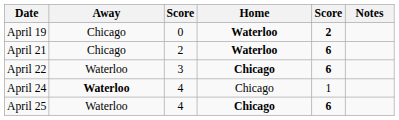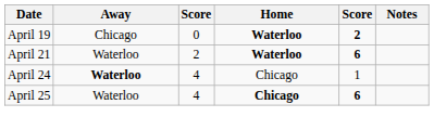 <table class="wikitable">
 <tr>
 <th bgcolor="#DDDDFF" w,.m.nm.,idth="60">Date</th>
 <th bgcolor="#DDDDFF" width="150">Away</th>
 <th bgcolor="#DDDDFF" width="5">Score</th>
 <th bgcolor="#DDDDFF" width="150">Home</th>
 <th bgcolor="#DDDDFF" width="5">Score</th>
 <th bgcolor="#DDDDFF" width="60">Notes</th>
 </tr>
 <tr>
 <td>April 19</td>
 <td align="center">Chicago</td>
 <td align="center">0</td>
 <td align="center"><strong>Waterloo</strong></td>
 <td align="center"><strong>2</strong></td>
 <td></td>
 </tr>
 <tr>
 <td>April 21</td>
-<td align="center">Chicago</td>
+<td align="center">Waterloo</td>
 <td align="center">2</td>
 <td align="center"><strong>Waterloo</strong></td>
-<td align="center"><strong>6</strong></td>
-<td></td>
-</tr>
-<tr>
-<td>April 22</td>
-<td align="center">Waterloo</td>
-<td align="center">3</td>
-<td align="center"><strong>Chicago</strong></td>
 <td align="center"><strong>6</strong></td>
 <td></td>
 </tr>
 <tr>
 <td>April 24</td>
 <td align="center"><strong>Waterloo</strong></td>
 <td align="center">4</td>
 <td align="center">Chicago</td>
 <td align="center">1</td>
 <td></td>
 </tr>
 <tr>
 <td>April 25</td>
 <td align="center">Waterloo</td>
 <td align="center">4</td>
 <td align="center"><strong>Chicago</strong></td>
 <td align="center"><strong>6</strong></td>
 <td></td>
 </tr>
 </table>
